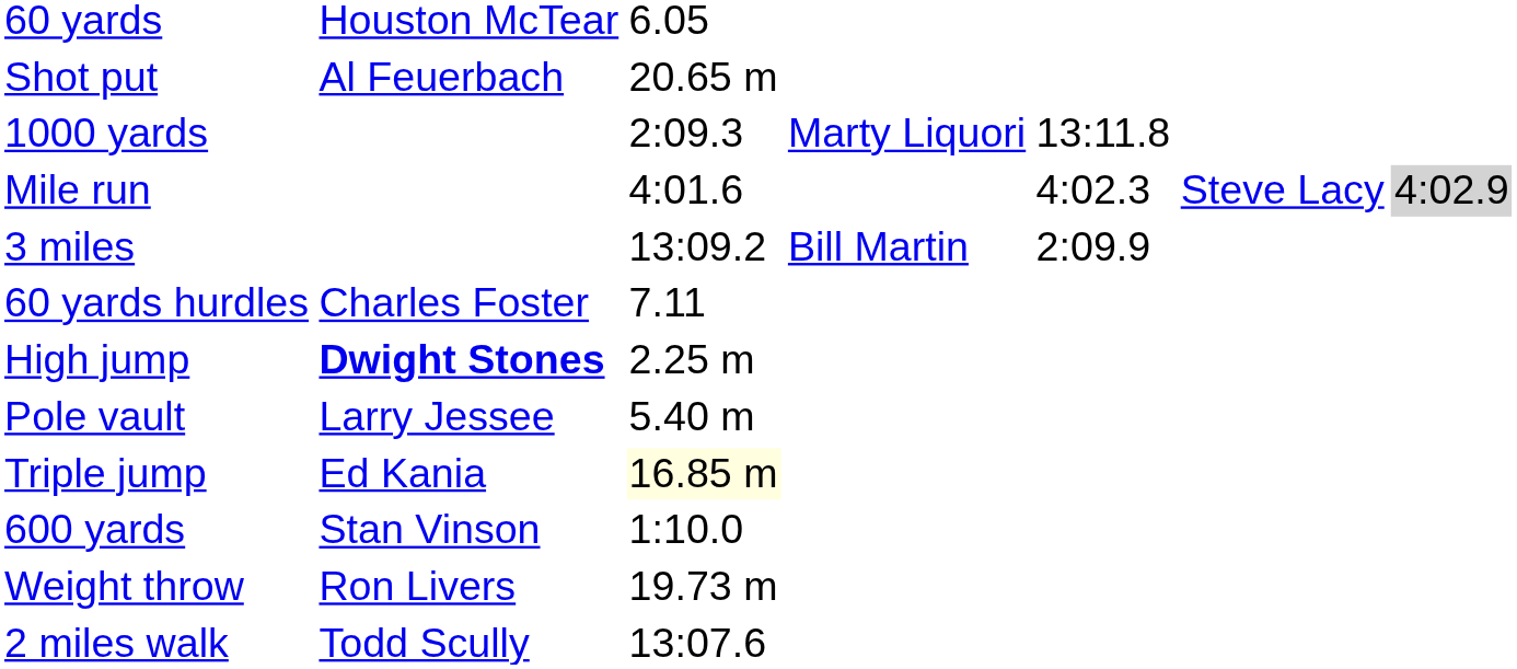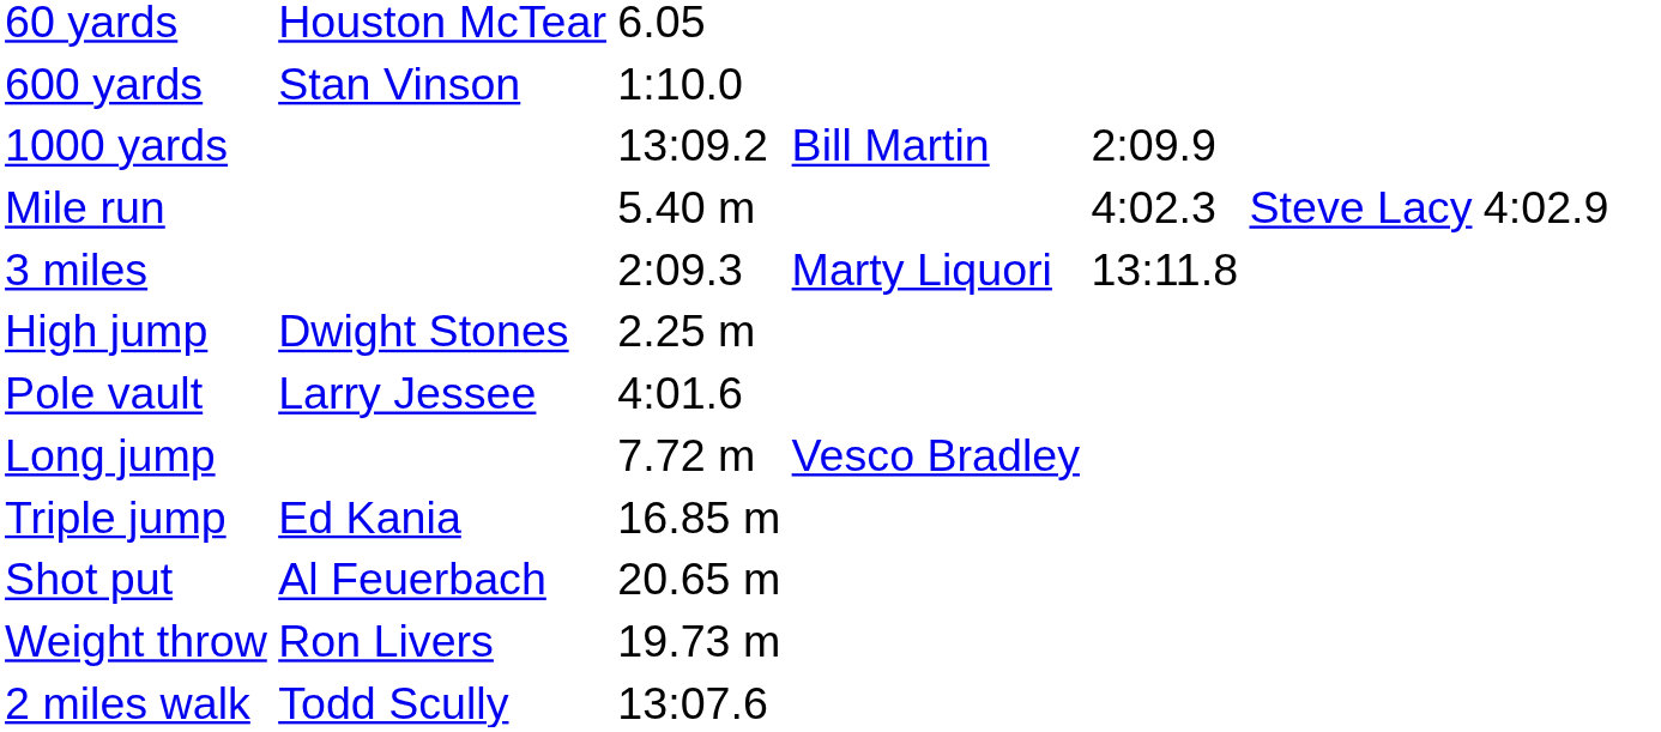 <table>
 <tr>
 <td><a href='#'>60 yards</a></td>
 <td><a href='#'>Houston McTear</a></td>
 <td>6.05</td>
 <td></td>
 <td></td>
 <td></td>
 <td></td>
 </tr>
 <tr>
-<td><a href='#'>Shot put</a></td>
-<td><a href='#'>Al Feuerbach</a></td>
-<td>20.65 m</td>
+<td><a href='#'>600 yards</a></td>
+<td><a href='#'>Stan Vinson</a></td>
+<td>1:10.0</td>
 <td></td>
 <td></td>
 <td></td>
 <td></td>
 </tr>
 <tr>
 <td><a href='#'>1000 yards</a></td>
 <td></td>
+<td>13:09.2</td>
+<td><a href='#'>Bill Martin</a></td>
+<td>2:09.9</td>
+<td></td>
+<td></td>
+</tr>
+<tr>
+<td><a href='#'>Mile run</a></td>
+<td></td>
+<td>5.40 m</td>
+<td></td>
+<td>4:02.3</td>
+<td><a href='#'>Steve Lacy</a></td>
+<td>4:02.9</td>
+</tr>
+<tr>
+<td><a href='#'>3 miles</a></td>
+<td></td>
 <td>2:09.3</td>
 <td><a href='#'>Marty Liquori</a></td>
 <td>13:11.8</td>
 <td></td>
 <td></td>
 </tr>
 <tr>
-<td><a href='#'>Mile run</a></td>
-<td></td>
-<td>4:01.6</td>
-<td></td>
-<td>4:02.3</td>
-<td><a href='#'>Steve Lacy</a></td>
-<td style="background: lightgrey;">4:02.9</td>
-</tr>
-<tr>
-<td><a href='#'>3 miles</a></td>
-<td></td>
-<td>13:09.2</td>
-<td><a href='#'>Bill Martin</a></td>
-<td>2:09.9</td>
-<td></td>
-<td></td>
-</tr>
-<tr>
-<td><a href='#'>60 yards hurdles</a></td>
-<td><a href='#'>Charles Foster</a></td>
-<td>7.11</td>
-<td></td>
-<td></td>
-<td></td>
-<td></td>
-</tr>
-<tr>
 <td><a href='#'>High jump</a></td>
-<td><strong><a href='#'>Dwight Stones</a></strong></td>
+<td><a href='#'>Dwight Stones</a></td>
 <td>2.25 m</td>
 <td></td>
 <td></td>
 <td></td>
 <td></td>
 </tr>
 <tr>
 <td><a href='#'>Pole vault</a></td>
 <td><a href='#'>Larry Jessee</a></td>
-<td>5.40 m</td>
+<td>4:01.6</td>
 <td></td>
+<td></td>
+<td></td>
+<td></td>
+</tr>
+<tr>
+<td><a href='#'>Long jump</a></td>
+<td></td>
+<td>7.72 m</td>
+<td><a href='#'>Vesco Bradley</a></td>
 <td></td>
 <td></td>
 <td></td>
 </tr>
 <tr>
 <td><a href='#'>Triple jump</a></td>
 <td><a href='#'>Ed Kania</a></td>
-<td style="background: lightyellow;">16.85 m</td>
+<td>16.85 m</td>
 <td></td>
 <td></td>
 <td></td>
 <td></td>
 </tr>
 <tr>
-<td><a href='#'>600 yards</a></td>
-<td><a href='#'>Stan Vinson</a></td>
-<td>1:10.0</td>
+<td><a href='#'>Shot put</a></td>
+<td><a href='#'>Al Feuerbach</a></td>
+<td>20.65 m</td>
 <td></td>
 <td></td>
 <td></td>
 <td></td>
 </tr>
 <tr>
 <td><a href='#'>Weight throw</a></td>
 <td><a href='#'>Ron Livers</a></td>
 <td>19.73 m</td>
 <td></td>
 <td></td>
 <td></td>
 <td></td>
 </tr>
 <tr>
 <td><a href='#'>2 miles walk</a></td>
 <td><a href='#'>Todd Scully</a></td>
 <td>13:07.6</td>
 <td></td>
 <td></td>
 <td></td>
 <td></td>
 </tr>
 </table>
